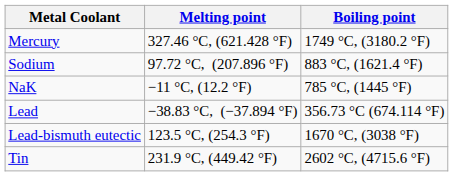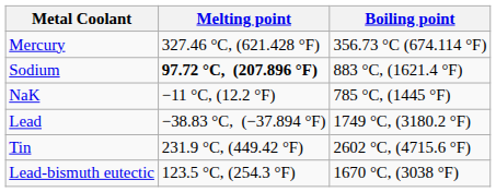 <table class="wikitable sortable" align="right">
 <tr>
 <th>Metal Coolant</th>
 <th><a href='#'>Melting point</a></th>
 <th><a href='#'>Boiling point</a></th>
 </tr>
 <tr>
 <td><a href='#'>Mercury</a></td>
 <td>327.46 °C, (621.428 °F)</td>
-<td>1749 °C, (3180.2 °F)</td>
+<td>356.73 °C (674.114 °F)</td>
 </tr>
 <tr>
 <td><a href='#'>Sodium</a></td>
-<td>97.72 °C, (207.896 °F)</td>
+<td><strong>97.72 °C, (207.896 °F)</strong></td>
 <td>883 °C, (1621.4 °F)</td>
 </tr>
 <tr>
 <td><a href='#'>NaK</a></td>
 <td>−11 °C, (12.2 °F)</td>
 <td>785 °C, (1445 °F)</td>
 </tr>
 <tr>
 <td><a href='#'>Lead</a></td>
 <td>−38.83 °C, (−37.894 °F)</td>
-<td>356.73 °C (674.114 °F)</td>
+<td>1749 °C, (3180.2 °F)</td>
+</tr>
+<tr>
+<td><a href='#'>Tin</a></td>
+<td>231.9 °C, (449.42 °F)</td>
+<td>2602 °C, (4715.6 °F)</td>
 </tr>
 <tr>
 <td><a href='#'>Lead-bismuth eutectic</a></td>
 <td>123.5 °C, (254.3 °F)</td>
 <td>1670 °C, (3038 °F)</td>
 </tr>
-<tr>
-<td><a href='#'>Tin</a></td>
-<td>231.9 °C, (449.42 °F)</td>
-<td>2602 °C, (4715.6 °F)</td>
-</tr>
 </table>
